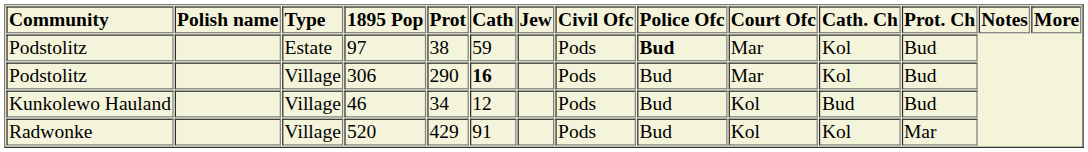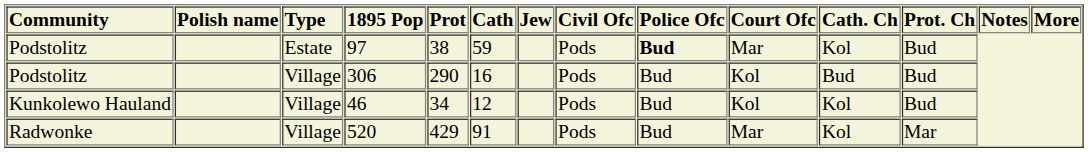 <table border=1 cellspacing=1 bgcolor="#F4F4DB">
 <tr>
 <td><strong>Community</strong></td>
 <td><strong>Polish name</strong></td>
 <td><strong>Type</strong></td>
 <td><strong>1895 Pop</strong></td>
 <td><strong>Prot</strong></td>
 <td><strong>Cath</strong></td>
 <td><strong>Jew</strong></td>
 <td><strong>Civil Ofc</strong></td>
 <td><strong>Police Ofc</strong></td>
 <td><strong>Court Ofc</strong></td>
 <td><strong>Cath. Ch</strong></td>
 <td><strong>Prot. Ch</strong></td>
 <td><strong>Notes</strong></td>
 <td><strong>More</strong></td>
 </tr>
 <tr>
 <td>Podstolitz</td>
 <td></td>
 <td>Estate</td>
 <td>97</td>
 <td>38</td>
 <td>59</td>
 <td></td>
 <td>Pods</td>
 <td><strong>Bud</strong></td>
 <td>Mar</td>
 <td>Kol</td>
 <td>Bud</td>
 </tr>
 <tr>
 <td>Podstolitz</td>
 <td></td>
 <td>Village</td>
 <td>306</td>
 <td>290</td>
-<td><strong>16</strong></td>
+<td>16</td>
 <td></td>
 <td>Pods</td>
 <td>Bud</td>
-<td>Mar</td>
 <td>Kol</td>
+<td>Bud</td>
 <td>Bud</td>
 </tr>
 <tr>
 <td>Kunkolewo Hauland</td>
 <td></td>
 <td>Village</td>
 <td>46</td>
 <td>34</td>
 <td>12</td>
 <td></td>
 <td>Pods</td>
 <td>Bud</td>
 <td>Kol</td>
-<td>Bud</td>
+<td>Kol</td>
 <td>Bud</td>
 </tr>
 <tr>
 <td>Radwonke</td>
 <td></td>
 <td>Village</td>
 <td>520</td>
 <td>429</td>
 <td>91</td>
 <td></td>
 <td>Pods</td>
 <td>Bud</td>
-<td>Kol</td>
+<td>Mar</td>
 <td>Kol</td>
 <td>Mar</td>
 </tr>
 </table>
